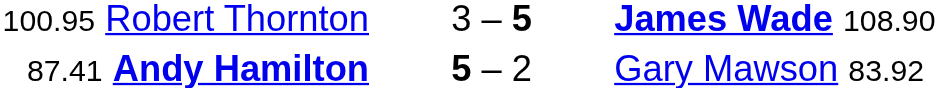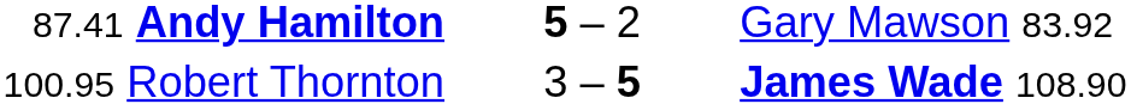 <table style="text-align:center">
 <tr>
 <th width=223></th>
 <th width=100></th>
 <th width=223></th>
 </tr>
 <tr>
+<td align=right><small>87.41</small> <strong><a href='#'>Andy Hamilton</a></strong> </td>
+<td><strong>5</strong> – 2</td>
+<td align=left> <a href='#'>Gary Mawson</a> <small>83.92</small></td>
+</tr>
+<tr>
 <td align=right><small>100.95</small> <a href='#'>Robert Thornton</a> </td>
 <td>3 – <strong>5</strong></td>
 <td align=left> <strong><a href='#'>James Wade</a></strong> <small>108.90</small></td>
 </tr>
-<tr>
-<td align=right><small>87.41</small> <strong><a href='#'>Andy Hamilton</a></strong> </td>
-<td><strong>5</strong> – 2</td>
-<td align=left> <a href='#'>Gary Mawson</a> <small>83.92</small></td>
-</tr>
 </table>
